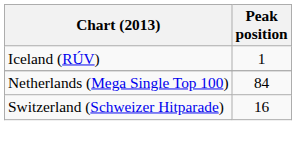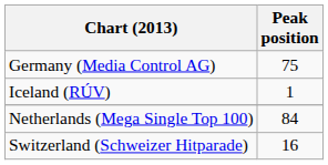 <table class="wikitable">
 <tr>
 <th align="left">Chart (2013)</th>
 <th align="left">Peak<br>position</th>
+</tr>
+<tr>
+<td align="left">Germany (<a href='#'>Media Control AG</a>)</td>
+<td style="text-align:center;">75</td>
 </tr>
 <tr>
 <td>Iceland (<a href='#'>RÚV</a>)</td>
 <td style="text-align:center;">1</td>
 </tr>
 <tr>
 </tr>
 <tr>
 <td align="left">Netherlands (<a href='#'>Mega Single Top 100</a>)</td>
 <td style="text-align:center;">84</td>
 </tr>
 <tr>
 <td align="left">Switzerland (<a href='#'>Schweizer Hitparade</a>)</td>
 <td style="text-align:center;">16</td>
 </tr>
 </table>
